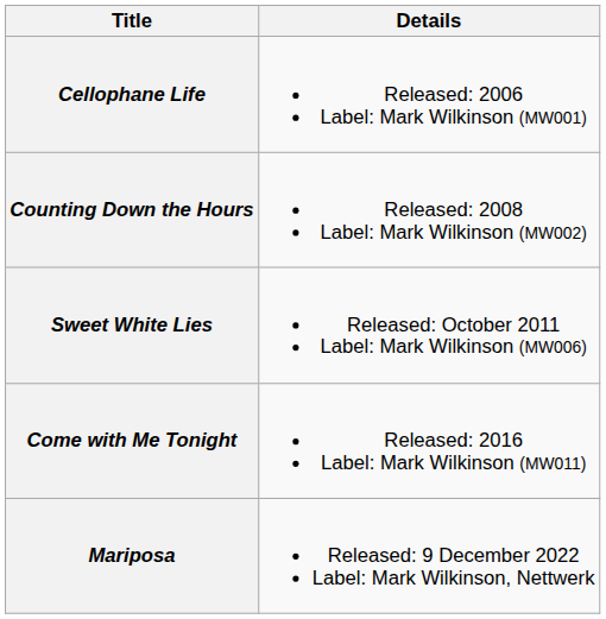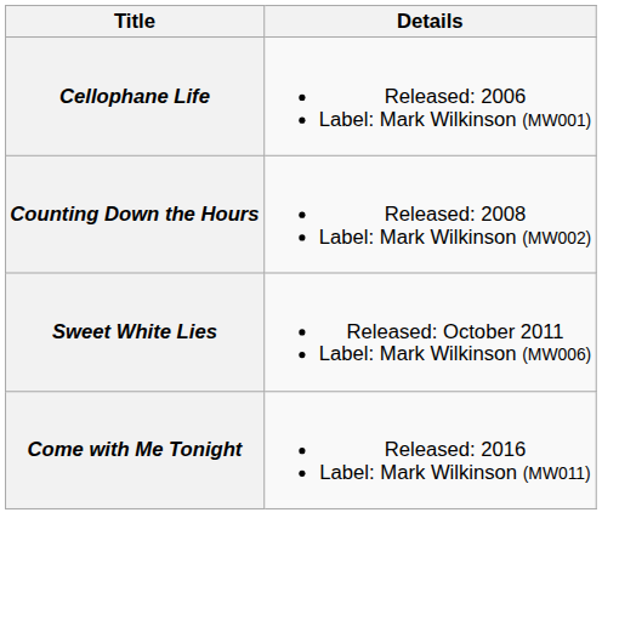 <table class="wikitable plainrowheaders" style="text-align:center;" border="1">
 <tr>
 <th>Title</th>
 <th>Details</th>
 </tr>
 <tr>
 <th scope="row"><em>Cellophane Life</em></th>
 <td><br><ul><li>Released: 2006</li><li>Label: Mark Wilkinson <small>(MW001)</small></li></ul></td>
 </tr>
 <tr>
 <th scope="row"><em>Counting Down the Hours</em></th>
 <td><br><ul><li>Released: 2008</li><li>Label: Mark Wilkinson <small>(MW002)</small></li></ul></td>
 </tr>
 <tr>
 <th scope="row"><em>Sweet White Lies</em></th>
 <td><br><ul><li>Released: October 2011</li><li>Label: Mark Wilkinson  <small>(MW006)</small></li></ul></td>
 </tr>
 <tr>
 <th scope="row"><em>Come with Me Tonight</em></th>
 <td><br><ul><li>Released: 2016</li><li>Label: Mark Wilkinson  <small>(MW011)</small></li></ul></td>
 </tr>
-<tr>
-<th scope="row"><em>Mariposa</em></th>
-<td><br><ul><li>Released: 9 December 2022</li><li>Label: Mark Wilkinson, Nettwerk</li></ul></td>
-</tr>
 </table>
